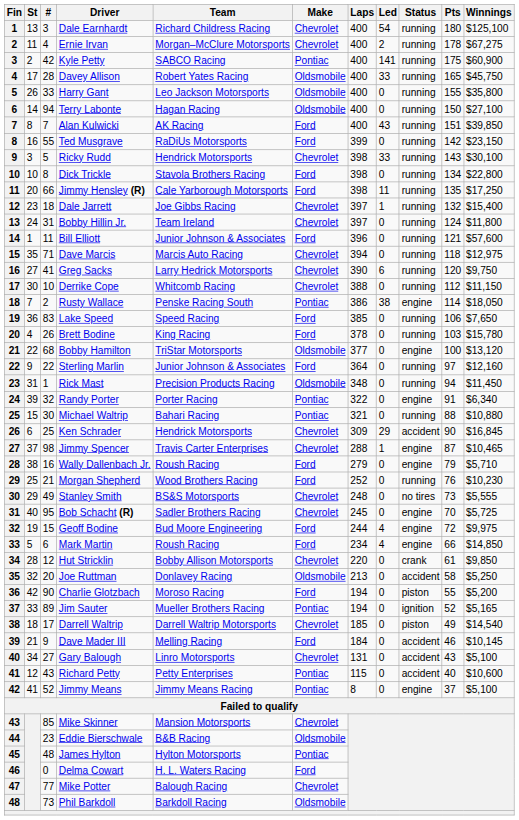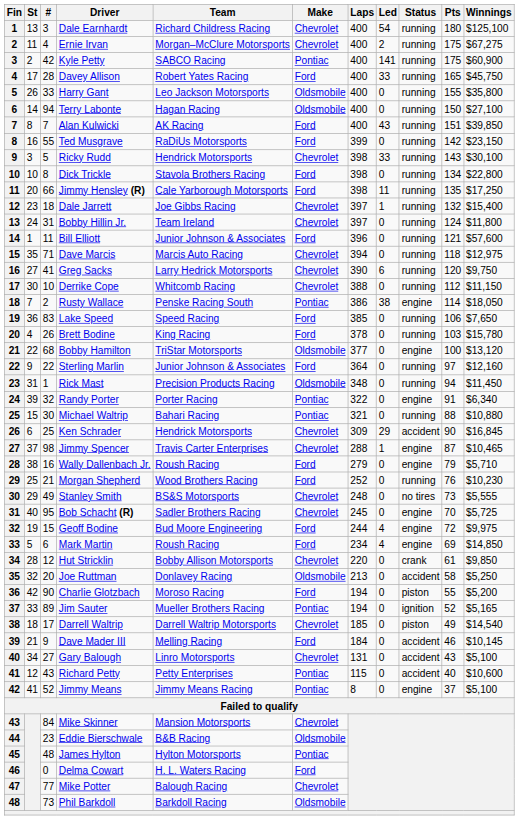 <table class="wikitable" style="font-size:95%">
 <tr>
 <th>Fin</th>
 <th>St</th>
 <th>#</th>
 <th>Driver</th>
 <th>Team</th>
 <th>Make</th>
 <th>Laps</th>
 <th>Led</th>
 <th>Status</th>
 <th>Pts</th>
 <th>Winnings</th>
 </tr>
 <tr>
 <th>1</th>
 <td>13</td>
 <td>3</td>
 <td><a href='#'>Dale Earnhardt</a></td>
 <td><a href='#'>Richard Childress Racing</a></td>
 <td><a href='#'>Chevrolet</a></td>
 <td>400</td>
 <td>54</td>
 <td>running</td>
 <td>180</td>
 <td>$125,100</td>
 </tr>
 <tr>
 <th>2</th>
 <td>11</td>
 <td>4</td>
 <td><a href='#'>Ernie Irvan</a></td>
 <td><a href='#'>Morgan–McClure Motorsports</a></td>
 <td><a href='#'>Chevrolet</a></td>
 <td>400</td>
 <td>2</td>
 <td>running</td>
-<td>178</td>
+<td>175</td>
 <td>$67,275</td>
 </tr>
 <tr>
 <th>3</th>
 <td>2</td>
 <td>42</td>
 <td><a href='#'>Kyle Petty</a></td>
 <td><a href='#'>SABCO Racing</a></td>
 <td><a href='#'>Pontiac</a></td>
 <td>400</td>
 <td>141</td>
 <td>running</td>
 <td>175</td>
 <td>$60,900</td>
 </tr>
 <tr>
 <th>4</th>
 <td>17</td>
 <td>28</td>
 <td><a href='#'>Davey Allison</a></td>
 <td><a href='#'>Robert Yates Racing</a></td>
-<td><a href='#'>Oldsmobile</a></td>
+<td><a href='#'>Ford</a></td>
 <td>400</td>
 <td>33</td>
 <td>running</td>
 <td>165</td>
 <td>$45,750</td>
 </tr>
 <tr>
 <th>5</th>
 <td>26</td>
 <td>33</td>
 <td><a href='#'>Harry Gant</a></td>
 <td><a href='#'>Leo Jackson Motorsports</a></td>
 <td><a href='#'>Oldsmobile</a></td>
 <td>400</td>
 <td>0</td>
 <td>running</td>
 <td>155</td>
 <td>$35,800</td>
 </tr>
 <tr>
 <th>6</th>
 <td>14</td>
 <td>94</td>
 <td><a href='#'>Terry Labonte</a></td>
 <td><a href='#'>Hagan Racing</a></td>
 <td><a href='#'>Oldsmobile</a></td>
 <td>400</td>
 <td>0</td>
 <td>running</td>
 <td>150</td>
 <td>$27,100</td>
 </tr>
 <tr>
 <th>7</th>
 <td>8</td>
 <td>7</td>
 <td><a href='#'>Alan Kulwicki</a></td>
 <td><a href='#'>AK Racing</a></td>
 <td><a href='#'>Ford</a></td>
 <td>400</td>
 <td>43</td>
 <td>running</td>
 <td>151</td>
 <td>$39,850</td>
 </tr>
 <tr>
 <th>8</th>
 <td>16</td>
 <td>55</td>
 <td><a href='#'>Ted Musgrave</a></td>
 <td><a href='#'>RaDiUs Motorsports</a></td>
 <td><a href='#'>Ford</a></td>
 <td>399</td>
 <td>0</td>
 <td>running</td>
 <td>142</td>
 <td>$23,150</td>
 </tr>
 <tr>
 <th>9</th>
 <td>3</td>
 <td>5</td>
 <td><a href='#'>Ricky Rudd</a></td>
 <td><a href='#'>Hendrick Motorsports</a></td>
 <td><a href='#'>Chevrolet</a></td>
 <td>398</td>
 <td>33</td>
 <td>running</td>
 <td>143</td>
 <td>$30,100</td>
 </tr>
 <tr>
 <th>10</th>
 <td>10</td>
 <td>8</td>
 <td><a href='#'>Dick Trickle</a></td>
 <td><a href='#'>Stavola Brothers Racing</a></td>
 <td><a href='#'>Ford</a></td>
 <td>398</td>
 <td>0</td>
 <td>running</td>
 <td>134</td>
 <td>$22,800</td>
 </tr>
 <tr>
 <th>11</th>
 <td>20</td>
 <td>66</td>
 <td><a href='#'>Jimmy Hensley</a> <strong>(R)</strong></td>
 <td><a href='#'>Cale Yarborough Motorsports</a></td>
 <td><a href='#'>Ford</a></td>
 <td>398</td>
 <td>11</td>
 <td>running</td>
 <td>135</td>
 <td>$17,250</td>
 </tr>
 <tr>
 <th>12</th>
 <td>23</td>
 <td>18</td>
 <td><a href='#'>Dale Jarrett</a></td>
 <td><a href='#'>Joe Gibbs Racing</a></td>
 <td><a href='#'>Chevrolet</a></td>
 <td>397</td>
 <td>1</td>
 <td>running</td>
 <td>132</td>
 <td>$15,400</td>
 </tr>
 <tr>
 <th>13</th>
 <td>24</td>
 <td>31</td>
 <td><a href='#'>Bobby Hillin Jr.</a></td>
 <td><a href='#'>Team Ireland</a></td>
 <td><a href='#'>Chevrolet</a></td>
 <td>397</td>
 <td>0</td>
 <td>running</td>
 <td>124</td>
 <td>$11,800</td>
 </tr>
 <tr>
 <th>14</th>
 <td>1</td>
 <td>11</td>
 <td><a href='#'>Bill Elliott</a></td>
 <td><a href='#'>Junior Johnson & Associates</a></td>
 <td><a href='#'>Ford</a></td>
 <td>396</td>
 <td>0</td>
 <td>running</td>
 <td>121</td>
 <td>$57,600</td>
 </tr>
 <tr>
 <th>15</th>
 <td>35</td>
 <td>71</td>
 <td><a href='#'>Dave Marcis</a></td>
 <td><a href='#'>Marcis Auto Racing</a></td>
 <td><a href='#'>Chevrolet</a></td>
 <td>394</td>
 <td>0</td>
 <td>running</td>
 <td>118</td>
 <td>$12,975</td>
 </tr>
 <tr>
 <th>16</th>
 <td>27</td>
 <td>41</td>
 <td><a href='#'>Greg Sacks</a></td>
 <td><a href='#'>Larry Hedrick Motorsports</a></td>
 <td><a href='#'>Chevrolet</a></td>
 <td>390</td>
 <td>6</td>
 <td>running</td>
 <td>120</td>
 <td>$9,750</td>
 </tr>
 <tr>
 <th>17</th>
 <td>30</td>
 <td>10</td>
 <td><a href='#'>Derrike Cope</a></td>
 <td><a href='#'>Whitcomb Racing</a></td>
 <td><a href='#'>Chevrolet</a></td>
 <td>388</td>
 <td>0</td>
 <td>running</td>
 <td>112</td>
 <td>$11,150</td>
 </tr>
 <tr>
 <th>18</th>
 <td>7</td>
 <td>2</td>
 <td><a href='#'>Rusty Wallace</a></td>
 <td><a href='#'>Penske Racing South</a></td>
 <td><a href='#'>Pontiac</a></td>
 <td>386</td>
 <td>38</td>
 <td>engine</td>
 <td>114</td>
 <td>$18,050</td>
 </tr>
 <tr>
 <th>19</th>
 <td>36</td>
 <td>83</td>
 <td><a href='#'>Lake Speed</a></td>
 <td><a href='#'>Speed Racing</a></td>
 <td><a href='#'>Ford</a></td>
 <td>385</td>
 <td>0</td>
 <td>running</td>
 <td>106</td>
 <td>$7,650</td>
 </tr>
 <tr>
 <th>20</th>
 <td>4</td>
 <td>26</td>
 <td><a href='#'>Brett Bodine</a></td>
 <td><a href='#'>King Racing</a></td>
 <td><a href='#'>Ford</a></td>
 <td>378</td>
 <td>0</td>
 <td>running</td>
 <td>103</td>
 <td>$15,780</td>
 </tr>
 <tr>
 <th>21</th>
 <td>22</td>
 <td>68</td>
 <td><a href='#'>Bobby Hamilton</a></td>
 <td><a href='#'>TriStar Motorsports</a></td>
 <td><a href='#'>Oldsmobile</a></td>
 <td>377</td>
 <td>0</td>
 <td>engine</td>
 <td>100</td>
 <td>$13,120</td>
 </tr>
 <tr>
 <th>22</th>
 <td>9</td>
 <td>22</td>
 <td><a href='#'>Sterling Marlin</a></td>
 <td><a href='#'>Junior Johnson & Associates</a></td>
 <td><a href='#'>Ford</a></td>
 <td>364</td>
 <td>0</td>
 <td>running</td>
 <td>97</td>
 <td>$12,160</td>
 </tr>
 <tr>
 <th>23</th>
 <td>31</td>
 <td>1</td>
 <td><a href='#'>Rick Mast</a></td>
 <td><a href='#'>Precision Products Racing</a></td>
 <td><a href='#'>Oldsmobile</a></td>
 <td>348</td>
 <td>0</td>
 <td>running</td>
 <td>94</td>
 <td>$11,450</td>
 </tr>
 <tr>
 <th>24</th>
 <td>39</td>
 <td>32</td>
 <td><a href='#'>Randy Porter</a></td>
 <td><a href='#'>Porter Racing</a></td>
 <td><a href='#'>Pontiac</a></td>
 <td>322</td>
 <td>0</td>
 <td>engine</td>
 <td>91</td>
 <td>$6,340</td>
 </tr>
 <tr>
 <th>25</th>
 <td>15</td>
 <td>30</td>
 <td><a href='#'>Michael Waltrip</a></td>
 <td><a href='#'>Bahari Racing</a></td>
 <td><a href='#'>Pontiac</a></td>
 <td>321</td>
 <td>0</td>
 <td>running</td>
 <td>88</td>
 <td>$10,880</td>
 </tr>
 <tr>
 <th>26</th>
 <td>6</td>
 <td>25</td>
 <td><a href='#'>Ken Schrader</a></td>
 <td><a href='#'>Hendrick Motorsports</a></td>
 <td><a href='#'>Chevrolet</a></td>
 <td>309</td>
 <td>29</td>
 <td>accident</td>
 <td>90</td>
 <td>$16,845</td>
 </tr>
 <tr>
 <th>27</th>
 <td>37</td>
 <td>98</td>
 <td><a href='#'>Jimmy Spencer</a></td>
 <td><a href='#'>Travis Carter Enterprises</a></td>
 <td><a href='#'>Chevrolet</a></td>
 <td>288</td>
 <td>1</td>
 <td>engine</td>
 <td>87</td>
 <td>$10,465</td>
 </tr>
 <tr>
 <th>28</th>
 <td>38</td>
 <td>16</td>
 <td><a href='#'>Wally Dallenbach Jr.</a></td>
 <td><a href='#'>Roush Racing</a></td>
 <td><a href='#'>Ford</a></td>
 <td>279</td>
 <td>0</td>
 <td>engine</td>
 <td>79</td>
 <td>$5,710</td>
 </tr>
 <tr>
 <th>29</th>
 <td>25</td>
 <td>21</td>
 <td><a href='#'>Morgan Shepherd</a></td>
 <td><a href='#'>Wood Brothers Racing</a></td>
 <td><a href='#'>Ford</a></td>
 <td>252</td>
 <td>0</td>
 <td>running</td>
 <td>76</td>
 <td>$10,230</td>
 </tr>
 <tr>
 <th>30</th>
 <td>29</td>
 <td>49</td>
 <td><a href='#'>Stanley Smith</a></td>
 <td><a href='#'>BS&S Motorsports</a></td>
 <td><a href='#'>Chevrolet</a></td>
 <td>248</td>
 <td>0</td>
 <td>no tires</td>
 <td>73</td>
 <td>$5,555</td>
 </tr>
 <tr>
 <th>31</th>
 <td>40</td>
 <td>95</td>
 <td><a href='#'>Bob Schacht</a> <strong>(R)</strong></td>
 <td><a href='#'>Sadler Brothers Racing</a></td>
 <td><a href='#'>Chevrolet</a></td>
 <td>245</td>
 <td>0</td>
 <td>engine</td>
 <td>70</td>
 <td>$5,725</td>
 </tr>
 <tr>
 <th>32</th>
 <td>19</td>
 <td>15</td>
 <td><a href='#'>Geoff Bodine</a></td>
 <td><a href='#'>Bud Moore Engineering</a></td>
 <td><a href='#'>Ford</a></td>
 <td>244</td>
 <td>4</td>
 <td>engine</td>
 <td>72</td>
 <td>$9,975</td>
 </tr>
 <tr>
 <th>33</th>
 <td>5</td>
 <td>6</td>
 <td><a href='#'>Mark Martin</a></td>
 <td><a href='#'>Roush Racing</a></td>
 <td><a href='#'>Ford</a></td>
 <td>234</td>
 <td>4</td>
 <td>engine</td>
-<td>66</td>
+<td>69</td>
 <td>$14,850</td>
 </tr>
 <tr>
 <th>34</th>
 <td>28</td>
 <td>12</td>
 <td><a href='#'>Hut Stricklin</a></td>
 <td><a href='#'>Bobby Allison Motorsports</a></td>
 <td><a href='#'>Chevrolet</a></td>
 <td>220</td>
 <td>0</td>
 <td>crank</td>
 <td>61</td>
 <td>$9,850</td>
 </tr>
 <tr>
 <th>35</th>
 <td>32</td>
 <td>20</td>
 <td><a href='#'>Joe Ruttman</a></td>
 <td><a href='#'>Donlavey Racing</a></td>
 <td><a href='#'>Oldsmobile</a></td>
 <td>213</td>
 <td>0</td>
 <td>accident</td>
 <td>58</td>
 <td>$5,250</td>
 </tr>
 <tr>
 <th>36</th>
 <td>42</td>
 <td>90</td>
 <td><a href='#'>Charlie Glotzbach</a></td>
 <td><a href='#'>Moroso Racing</a></td>
 <td><a href='#'>Ford</a></td>
 <td>194</td>
 <td>0</td>
 <td>piston</td>
 <td>55</td>
 <td>$5,200</td>
 </tr>
 <tr>
 <th>37</th>
 <td>33</td>
 <td>89</td>
 <td><a href='#'>Jim Sauter</a></td>
 <td><a href='#'>Mueller Brothers Racing</a></td>
 <td><a href='#'>Pontiac</a></td>
 <td>194</td>
 <td>0</td>
 <td>ignition</td>
 <td>52</td>
 <td>$5,165</td>
 </tr>
 <tr>
 <th>38</th>
 <td>18</td>
 <td>17</td>
 <td><a href='#'>Darrell Waltrip</a></td>
 <td><a href='#'>Darrell Waltrip Motorsports</a></td>
 <td><a href='#'>Chevrolet</a></td>
 <td>185</td>
 <td>0</td>
 <td>piston</td>
 <td>49</td>
 <td>$14,540</td>
 </tr>
 <tr>
 <th>39</th>
 <td>21</td>
 <td>9</td>
 <td><a href='#'>Dave Mader III</a></td>
 <td><a href='#'>Melling Racing</a></td>
 <td><a href='#'>Ford</a></td>
 <td>184</td>
 <td>0</td>
 <td>accident</td>
 <td>46</td>
 <td>$10,145</td>
 </tr>
 <tr>
 <th>40</th>
 <td>34</td>
 <td>27</td>
 <td><a href='#'>Gary Balough</a></td>
 <td><a href='#'>Linro Motorsports</a></td>
 <td><a href='#'>Chevrolet</a></td>
 <td>131</td>
 <td>0</td>
 <td>accident</td>
 <td>43</td>
 <td>$5,100</td>
 </tr>
 <tr>
 <th>41</th>
 <td>12</td>
 <td>43</td>
 <td><a href='#'>Richard Petty</a></td>
 <td><a href='#'>Petty Enterprises</a></td>
 <td><a href='#'>Pontiac</a></td>
 <td>115</td>
 <td>0</td>
 <td>accident</td>
 <td>40</td>
 <td>$10,600</td>
 </tr>
 <tr>
 <th>42</th>
 <td>41</td>
 <td>52</td>
 <td><a href='#'>Jimmy Means</a></td>
 <td><a href='#'>Jimmy Means Racing</a></td>
 <td><a href='#'>Pontiac</a></td>
 <td>8</td>
 <td>0</td>
 <td>engine</td>
 <td>37</td>
 <td>$5,100</td>
 </tr>
 <tr>
 <th colspan="11">Failed to qualify</th>
 </tr>
 <tr>
 <th>43</th>
 <th rowspan="6"></th>
-<td>85</td>
+<td>84</td>
 <td><a href='#'>Mike Skinner</a></td>
 <td><a href='#'>Mansion Motorsports</a></td>
 <td><a href='#'>Chevrolet</a></td>
 <th colspan="5" rowspan="6"></th>
 </tr>
 <tr>
 <th>44</th>
 <td>23</td>
 <td><a href='#'>Eddie Bierschwale</a></td>
 <td><a href='#'>B&B Racing</a></td>
 <td><a href='#'>Oldsmobile</a></td>
 </tr>
 <tr>
 <th>45</th>
 <td>48</td>
 <td><a href='#'>James Hylton</a></td>
 <td><a href='#'>Hylton Motorsports</a></td>
 <td><a href='#'>Pontiac</a></td>
 </tr>
 <tr>
 <th>46</th>
 <td>0</td>
 <td><a href='#'>Delma Cowart</a></td>
 <td><a href='#'>H. L. Waters Racing</a></td>
 <td><a href='#'>Ford</a></td>
 </tr>
 <tr>
 <th>47</th>
 <td>77</td>
 <td><a href='#'>Mike Potter</a></td>
 <td><a href='#'>Balough Racing</a></td>
 <td><a href='#'>Chevrolet</a></td>
 </tr>
 <tr>
 <th>48</th>
 <td>73</td>
 <td><a href='#'>Phil Barkdoll</a></td>
 <td><a href='#'>Barkdoll Racing</a></td>
 <td><a href='#'>Oldsmobile</a></td>
 </tr>
 <tr>
 <th colspan="11"></th>
 </tr>
 </table>
